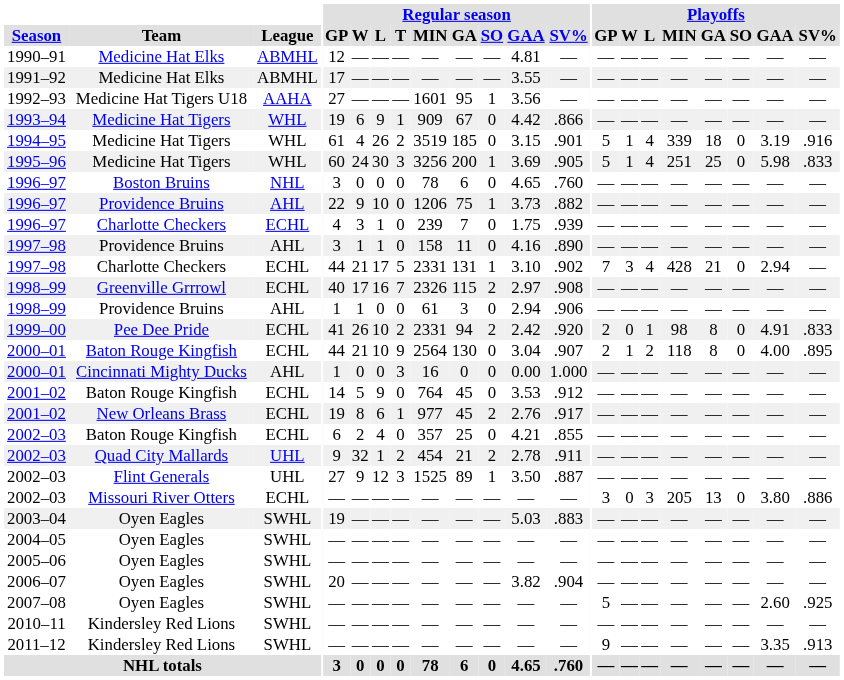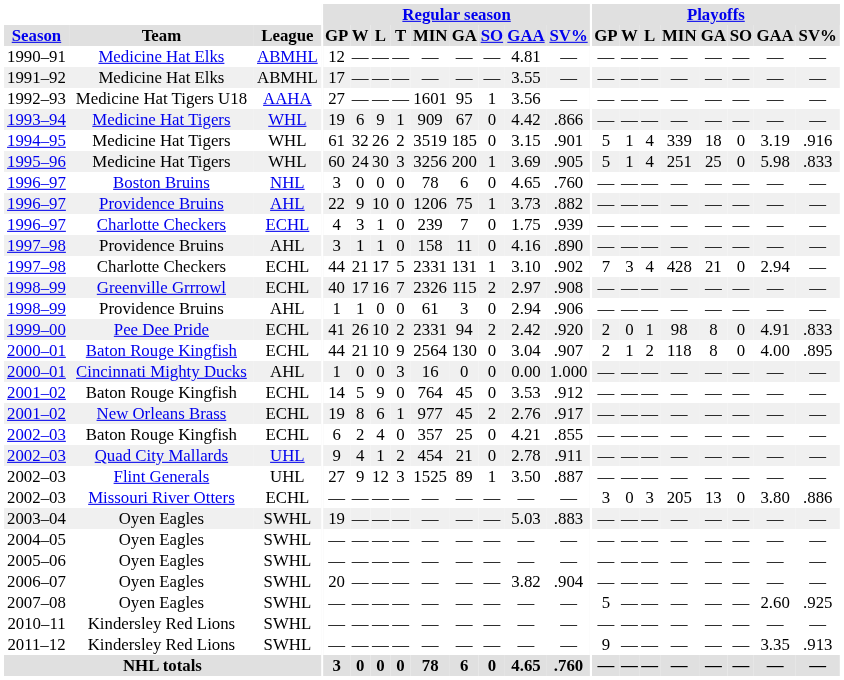 <table border="0" cellpadding="1" cellspacing="0" style="width:90%; text-align:center;">
 <tr bgcolor="#e0e0e0">
 <th colspan="3" bgcolor="#ffffff"></th>
 <th rowspan="99" bgcolor="#ffffff"></th>
 <th colspan="9" bgcolor="#e0e0e0"><a href='#'>Regular season</a></th>
 <th rowspan="99" bgcolor="#ffffff"></th>
 <th colspan="8" bgcolor="#e0e0e0"><a href='#'>Playoffs</a></th>
 </tr>
 <tr bgcolor="#e0e0e0">
 <th><a href='#'>Season</a></th>
 <th>Team</th>
 <th>League</th>
 <th>GP</th>
 <th>W</th>
 <th>L</th>
 <th>T</th>
 <th>MIN</th>
 <th>GA</th>
 <th><a href='#'>SO</a></th>
 <th><a href='#'>GAA</a></th>
 <th><a href='#'>SV%</a></th>
 <th>GP</th>
 <th>W</th>
 <th>L</th>
 <th>MIN</th>
 <th>GA</th>
 <th>SO</th>
 <th>GAA</th>
 <th>SV%</th>
 </tr>
 <tr>
 <td>1990–91</td>
 <td><a href='#'>Medicine Hat Elks</a></td>
 <td><a href='#'>ABMHL</a></td>
 <td>12</td>
 <td>—</td>
 <td>—</td>
 <td>—</td>
 <td>—</td>
 <td>—</td>
 <td>—</td>
 <td>4.81</td>
 <td>—</td>
 <td>—</td>
 <td>—</td>
 <td>—</td>
 <td>—</td>
 <td>—</td>
 <td>—</td>
 <td>—</td>
 <td>—</td>
 </tr>
 <tr bgcolor="#f0f0f0">
 <td>1991–92</td>
 <td>Medicine Hat Elks</td>
 <td>ABMHL</td>
 <td>17</td>
 <td>—</td>
 <td>—</td>
 <td>—</td>
 <td>—</td>
 <td>—</td>
 <td>—</td>
 <td>3.55</td>
 <td>—</td>
 <td>—</td>
 <td>—</td>
 <td>—</td>
 <td>—</td>
 <td>—</td>
 <td>—</td>
 <td>—</td>
 <td>—</td>
 </tr>
 <tr>
 <td>1992–93</td>
 <td>Medicine Hat Tigers U18</td>
 <td><a href='#'>AAHA</a></td>
 <td>27</td>
 <td>—</td>
 <td>—</td>
 <td>—</td>
 <td>1601</td>
 <td>95</td>
 <td>1</td>
 <td>3.56</td>
 <td>—</td>
 <td>—</td>
 <td>—</td>
 <td>—</td>
 <td>—</td>
 <td>—</td>
 <td>—</td>
 <td>—</td>
 <td>—</td>
 </tr>
 <tr bgcolor="#f0f0f0">
 <td><a href='#'>1993–94</a></td>
 <td><a href='#'>Medicine Hat Tigers</a></td>
 <td><a href='#'>WHL</a></td>
 <td>19</td>
 <td>6</td>
 <td>9</td>
 <td>1</td>
 <td>909</td>
 <td>67</td>
 <td>0</td>
 <td>4.42</td>
 <td>.866</td>
 <td>—</td>
 <td>—</td>
 <td>—</td>
 <td>—</td>
 <td>—</td>
 <td>—</td>
 <td>—</td>
 <td>—</td>
 </tr>
 <tr>
 <td><a href='#'>1994–95</a></td>
 <td>Medicine Hat Tigers</td>
 <td>WHL</td>
 <td>61</td>
-<td>4</td>
+<td>32</td>
 <td>26</td>
 <td>2</td>
 <td>3519</td>
 <td>185</td>
 <td>0</td>
 <td>3.15</td>
 <td>.901</td>
 <td>5</td>
 <td>1</td>
 <td>4</td>
 <td>339</td>
 <td>18</td>
 <td>0</td>
 <td>3.19</td>
 <td>.916</td>
 </tr>
 <tr bgcolor="#f0f0f0">
 <td><a href='#'>1995–96</a></td>
 <td>Medicine Hat Tigers</td>
 <td>WHL</td>
 <td>60</td>
 <td>24</td>
 <td>30</td>
 <td>3</td>
 <td>3256</td>
 <td>200</td>
 <td>1</td>
 <td>3.69</td>
 <td>.905</td>
 <td>5</td>
 <td>1</td>
 <td>4</td>
 <td>251</td>
 <td>25</td>
 <td>0</td>
 <td>5.98</td>
 <td>.833</td>
 </tr>
 <tr>
 <td><a href='#'>1996–97</a></td>
 <td><a href='#'>Boston Bruins</a></td>
 <td><a href='#'>NHL</a></td>
 <td>3</td>
 <td>0</td>
 <td>0</td>
 <td>0</td>
 <td>78</td>
 <td>6</td>
 <td>0</td>
 <td>4.65</td>
 <td>.760</td>
 <td>—</td>
 <td>—</td>
 <td>—</td>
 <td>—</td>
 <td>—</td>
 <td>—</td>
 <td>—</td>
 <td>—</td>
 </tr>
 <tr bgcolor="#f0f0f0">
 <td><a href='#'>1996–97</a></td>
 <td><a href='#'>Providence Bruins</a></td>
 <td><a href='#'>AHL</a></td>
 <td>22</td>
 <td>9</td>
 <td>10</td>
 <td>0</td>
 <td>1206</td>
 <td>75</td>
 <td>1</td>
 <td>3.73</td>
 <td>.882</td>
 <td>—</td>
 <td>—</td>
 <td>—</td>
 <td>—</td>
 <td>—</td>
 <td>—</td>
 <td>—</td>
 <td>—</td>
 </tr>
 <tr>
 <td><a href='#'>1996–97</a></td>
 <td><a href='#'>Charlotte Checkers</a></td>
 <td><a href='#'>ECHL</a></td>
 <td>4</td>
 <td>3</td>
 <td>1</td>
 <td>0</td>
 <td>239</td>
 <td>7</td>
 <td>0</td>
 <td>1.75</td>
 <td>.939</td>
 <td>—</td>
 <td>—</td>
 <td>—</td>
 <td>—</td>
 <td>—</td>
 <td>—</td>
 <td>—</td>
 <td>—</td>
 </tr>
 <tr bgcolor="#f0f0f0">
 <td><a href='#'>1997–98</a></td>
 <td>Providence Bruins</td>
 <td>AHL</td>
 <td>3</td>
 <td>1</td>
 <td>1</td>
 <td>0</td>
 <td>158</td>
 <td>11</td>
 <td>0</td>
 <td>4.16</td>
 <td>.890</td>
 <td>—</td>
 <td>—</td>
 <td>—</td>
 <td>—</td>
 <td>—</td>
 <td>—</td>
 <td>—</td>
 <td>—</td>
 </tr>
 <tr>
 <td><a href='#'>1997–98</a></td>
 <td>Charlotte Checkers</td>
 <td>ECHL</td>
 <td>44</td>
 <td>21</td>
 <td>17</td>
 <td>5</td>
 <td>2331</td>
 <td>131</td>
 <td>1</td>
 <td>3.10</td>
 <td>.902</td>
 <td>7</td>
 <td>3</td>
 <td>4</td>
 <td>428</td>
 <td>21</td>
 <td>0</td>
 <td>2.94</td>
 <td>—</td>
 </tr>
 <tr bgcolor="#f0f0f0">
 <td><a href='#'>1998–99</a></td>
 <td><a href='#'>Greenville Grrrowl</a></td>
 <td>ECHL</td>
 <td>40</td>
 <td>17</td>
 <td>16</td>
 <td>7</td>
 <td>2326</td>
 <td>115</td>
 <td>2</td>
 <td>2.97</td>
 <td>.908</td>
 <td>—</td>
 <td>—</td>
 <td>—</td>
 <td>—</td>
 <td>—</td>
 <td>—</td>
 <td>—</td>
 <td>—</td>
 </tr>
 <tr>
 <td><a href='#'>1998–99</a></td>
 <td>Providence Bruins</td>
 <td>AHL</td>
 <td>1</td>
 <td>1</td>
 <td>0</td>
 <td>0</td>
 <td>61</td>
 <td>3</td>
 <td>0</td>
 <td>2.94</td>
 <td>.906</td>
 <td>—</td>
 <td>—</td>
 <td>—</td>
 <td>—</td>
 <td>—</td>
 <td>—</td>
 <td>—</td>
 <td>—</td>
 </tr>
 <tr bgcolor="#f0f0f0">
 <td><a href='#'>1999–00</a></td>
 <td><a href='#'>Pee Dee Pride</a></td>
 <td>ECHL</td>
 <td>41</td>
 <td>26</td>
 <td>10</td>
 <td>2</td>
 <td>2331</td>
 <td>94</td>
 <td>2</td>
 <td>2.42</td>
 <td>.920</td>
 <td>2</td>
 <td>0</td>
 <td>1</td>
 <td>98</td>
 <td>8</td>
 <td>0</td>
 <td>4.91</td>
 <td>.833</td>
 </tr>
 <tr>
 <td><a href='#'>2000–01</a></td>
 <td><a href='#'>Baton Rouge Kingfish</a></td>
 <td>ECHL</td>
 <td>44</td>
 <td>21</td>
 <td>10</td>
 <td>9</td>
 <td>2564</td>
 <td>130</td>
 <td>0</td>
 <td>3.04</td>
 <td>.907</td>
 <td>2</td>
 <td>1</td>
 <td>2</td>
 <td>118</td>
 <td>8</td>
 <td>0</td>
 <td>4.00</td>
 <td>.895</td>
 </tr>
 <tr bgcolor="#f0f0f0">
 <td><a href='#'>2000–01</a></td>
 <td><a href='#'>Cincinnati Mighty Ducks</a></td>
 <td>AHL</td>
 <td>1</td>
 <td>0</td>
 <td>0</td>
 <td>3</td>
 <td>16</td>
 <td>0</td>
 <td>0</td>
 <td>0.00</td>
 <td>1.000</td>
 <td>—</td>
 <td>—</td>
 <td>—</td>
 <td>—</td>
 <td>—</td>
 <td>—</td>
 <td>—</td>
 <td>—</td>
 </tr>
 <tr>
 <td><a href='#'>2001–02</a></td>
 <td>Baton Rouge Kingfish</td>
 <td>ECHL</td>
 <td>14</td>
 <td>5</td>
 <td>9</td>
 <td>0</td>
 <td>764</td>
 <td>45</td>
 <td>0</td>
 <td>3.53</td>
 <td>.912</td>
 <td>—</td>
 <td>—</td>
 <td>—</td>
 <td>—</td>
 <td>—</td>
 <td>—</td>
 <td>—</td>
 <td>—</td>
 </tr>
 <tr bgcolor="#f0f0f0">
 <td><a href='#'>2001–02</a></td>
 <td><a href='#'>New Orleans Brass</a></td>
 <td>ECHL</td>
 <td>19</td>
 <td>8</td>
 <td>6</td>
 <td>1</td>
 <td>977</td>
 <td>45</td>
 <td>2</td>
 <td>2.76</td>
 <td>.917</td>
 <td>—</td>
 <td>—</td>
 <td>—</td>
 <td>—</td>
 <td>—</td>
 <td>—</td>
 <td>—</td>
 <td>—</td>
 </tr>
 <tr>
 <td><a href='#'>2002–03</a></td>
 <td>Baton Rouge Kingfish</td>
 <td>ECHL</td>
 <td>6</td>
 <td>2</td>
 <td>4</td>
 <td>0</td>
 <td>357</td>
 <td>25</td>
 <td>0</td>
 <td>4.21</td>
 <td>.855</td>
 <td>—</td>
 <td>—</td>
 <td>—</td>
 <td>—</td>
 <td>—</td>
 <td>—</td>
 <td>—</td>
 <td>—</td>
 </tr>
 <tr bgcolor="#f0f0f0">
 <td><a href='#'>2002–03</a></td>
 <td><a href='#'>Quad City Mallards</a></td>
 <td><a href='#'>UHL</a></td>
 <td>9</td>
-<td>32</td>
+<td>4</td>
 <td>1</td>
 <td>2</td>
 <td>454</td>
 <td>21</td>
-<td>2</td>
+<td>0</td>
 <td>2.78</td>
 <td>.911</td>
 <td>—</td>
 <td>—</td>
 <td>—</td>
 <td>—</td>
 <td>—</td>
 <td>—</td>
 <td>—</td>
 <td>—</td>
 </tr>
 <tr>
 <td>2002–03</td>
 <td><a href='#'>Flint Generals</a></td>
 <td>UHL</td>
 <td>27</td>
 <td>9</td>
 <td>12</td>
 <td>3</td>
 <td>1525</td>
 <td>89</td>
 <td>1</td>
 <td>3.50</td>
 <td>.887</td>
 <td>—</td>
 <td>—</td>
 <td>—</td>
 <td>—</td>
 <td>—</td>
 <td>—</td>
 <td>—</td>
 <td>—</td>
 </tr>
 <tr>
 <td>2002–03</td>
 <td><a href='#'>Missouri River Otters</a></td>
 <td>ECHL</td>
 <td>—</td>
 <td>—</td>
 <td>—</td>
 <td>—</td>
 <td>—</td>
 <td>—</td>
 <td>—</td>
 <td>—</td>
 <td>—</td>
 <td>3</td>
 <td>0</td>
 <td>3</td>
 <td>205</td>
 <td>13</td>
 <td>0</td>
 <td>3.80</td>
 <td>.886</td>
 </tr>
 <tr bgcolor="#f0f0f0">
 <td>2003–04</td>
 <td>Oyen Eagles</td>
 <td>SWHL</td>
 <td>19</td>
 <td>—</td>
 <td>—</td>
 <td>—</td>
 <td>—</td>
 <td>—</td>
 <td>—</td>
 <td>5.03</td>
 <td>.883</td>
 <td>—</td>
 <td>—</td>
 <td>—</td>
 <td>—</td>
 <td>—</td>
 <td>—</td>
 <td>—</td>
 <td>—</td>
 </tr>
 <tr>
 <td>2004–05</td>
 <td>Oyen Eagles</td>
 <td>SWHL</td>
 <td>—</td>
 <td>—</td>
 <td>—</td>
 <td>—</td>
 <td>—</td>
 <td>—</td>
 <td>—</td>
 <td>—</td>
 <td>—</td>
 <td>—</td>
 <td>—</td>
 <td>—</td>
 <td>—</td>
 <td>—</td>
 <td>—</td>
 <td>—</td>
 <td>—</td>
 </tr>
 <tr>
 <td>2005–06</td>
 <td>Oyen Eagles</td>
 <td>SWHL</td>
 <td>—</td>
 <td>—</td>
 <td>—</td>
 <td>—</td>
 <td>—</td>
 <td>—</td>
 <td>—</td>
 <td>—</td>
 <td>—</td>
 <td>—</td>
 <td>—</td>
 <td>—</td>
 <td>—</td>
 <td>—</td>
 <td>—</td>
 <td>—</td>
 <td>—</td>
 </tr>
 <tr>
 <td>2006–07</td>
 <td>Oyen Eagles</td>
 <td>SWHL</td>
 <td>20</td>
 <td>—</td>
 <td>—</td>
 <td>—</td>
 <td>—</td>
 <td>—</td>
 <td>—</td>
 <td>3.82</td>
 <td>.904</td>
 <td>—</td>
 <td>—</td>
 <td>—</td>
 <td>—</td>
 <td>—</td>
 <td>—</td>
 <td>—</td>
 <td>—</td>
 </tr>
 <tr>
 <td>2007–08</td>
 <td>Oyen Eagles</td>
 <td>SWHL</td>
 <td>—</td>
 <td>—</td>
 <td>—</td>
 <td>—</td>
 <td>—</td>
 <td>—</td>
 <td>—</td>
 <td>—</td>
 <td>—</td>
 <td>5</td>
 <td>—</td>
 <td>—</td>
 <td>—</td>
 <td>—</td>
 <td>—</td>
 <td>2.60</td>
 <td>.925</td>
 </tr>
 <tr>
 <td>2010–11</td>
 <td>Kindersley Red Lions</td>
 <td>SWHL</td>
 <td>—</td>
 <td>—</td>
 <td>—</td>
 <td>—</td>
 <td>—</td>
 <td>—</td>
 <td>—</td>
 <td>—</td>
 <td>—</td>
 <td>—</td>
 <td>—</td>
 <td>—</td>
 <td>—</td>
 <td>—</td>
 <td>—</td>
 <td>—</td>
 <td>—</td>
 </tr>
 <tr>
 <td>2011–12</td>
 <td>Kindersley Red Lions</td>
 <td>SWHL</td>
 <td>—</td>
 <td>—</td>
 <td>—</td>
 <td>—</td>
 <td>—</td>
 <td>—</td>
 <td>—</td>
 <td>—</td>
 <td>—</td>
 <td>9</td>
 <td>—</td>
 <td>—</td>
 <td>—</td>
 <td>—</td>
 <td>—</td>
 <td>3.35</td>
 <td>.913</td>
 </tr>
 <tr bgcolor="#e0e0e0">
 <th colspan=3>NHL totals</th>
 <th>3</th>
 <th>0</th>
 <th>0</th>
 <th>0</th>
 <th>78</th>
 <th>6</th>
 <th>0</th>
 <th>4.65</th>
 <th>.760</th>
 <th>—</th>
 <th>—</th>
 <th>—</th>
 <th>—</th>
 <th>—</th>
 <th>—</th>
 <th>—</th>
 <th>—</th>
 </tr>
 </table>
